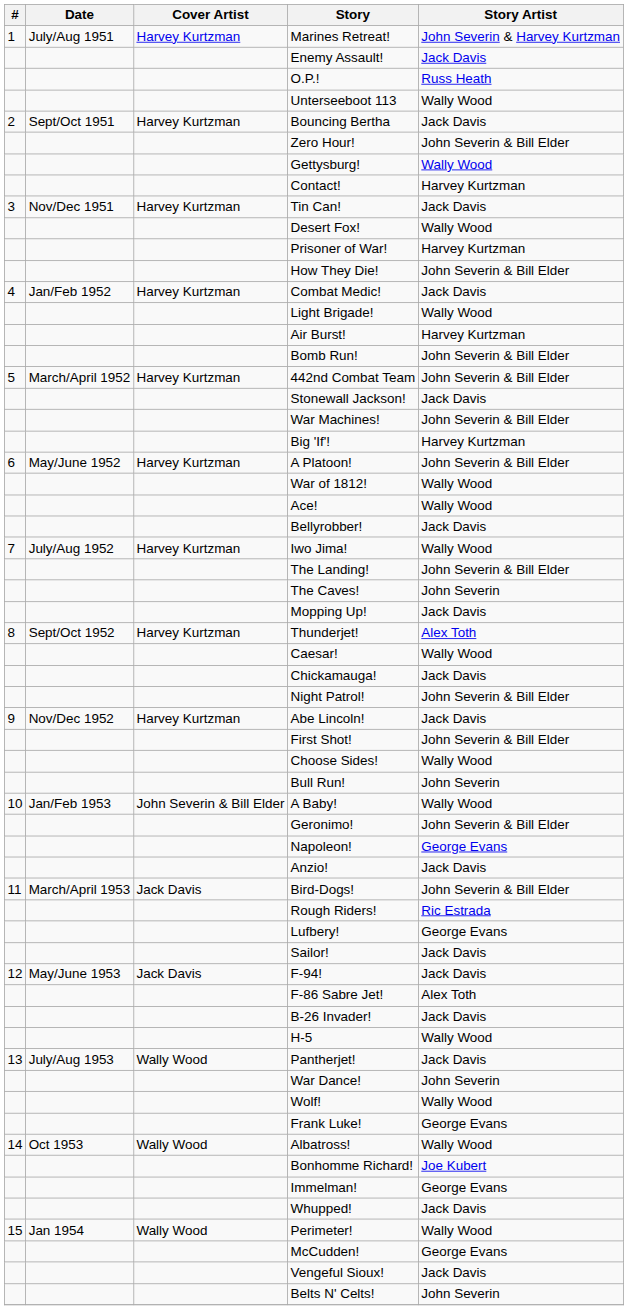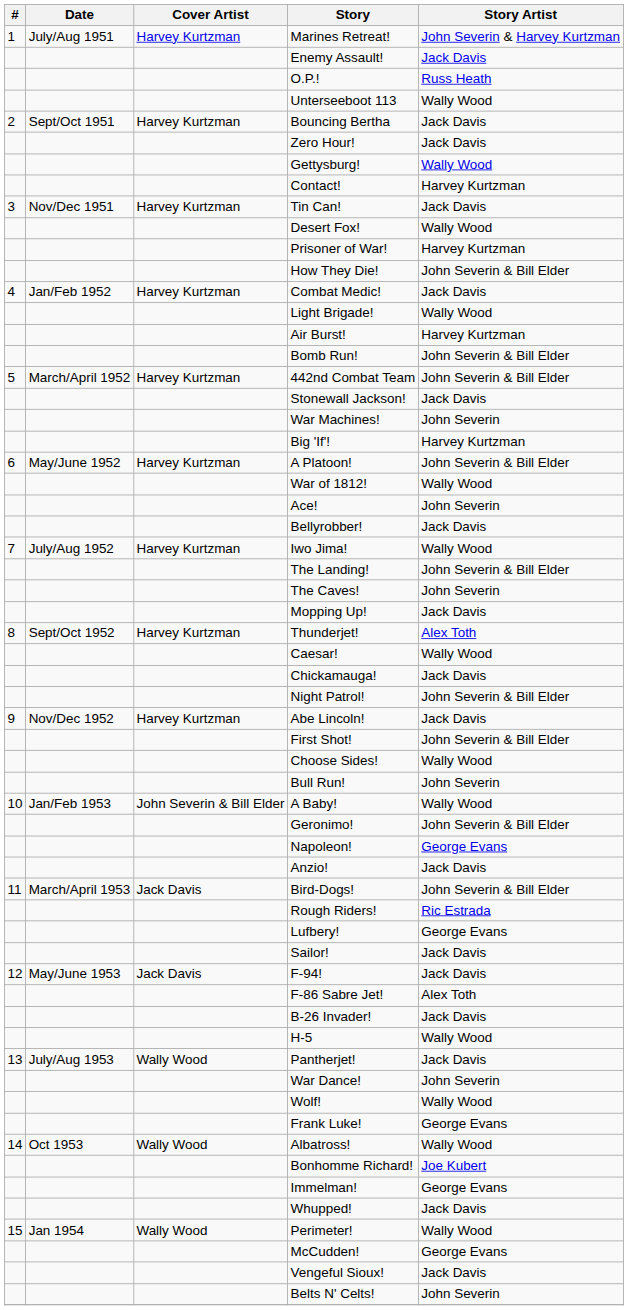 <table class="wikitable">
 <tr>
 <th>#</th>
 <th>Date</th>
 <th>Cover Artist</th>
 <th>Story</th>
 <th>Story Artist</th>
 </tr>
 <tr>
 <td>1</td>
 <td>July/Aug 1951</td>
 <td><a href='#'>Harvey Kurtzman</a></td>
 <td>Marines Retreat!</td>
 <td><a href='#'>John Severin</a> & <a href='#'>Harvey Kurtzman</a></td>
 </tr>
 <tr>
 <td></td>
 <td></td>
 <td></td>
 <td>Enemy Assault!</td>
 <td><a href='#'>Jack Davis</a></td>
 </tr>
 <tr>
 <td></td>
 <td></td>
 <td></td>
 <td>O.P.!</td>
 <td><a href='#'>Russ Heath</a></td>
 </tr>
 <tr>
 <td></td>
 <td></td>
 <td></td>
 <td>Unterseeboot 113</td>
 <td>Wally Wood</td>
 </tr>
 <tr>
 <td>2</td>
 <td>Sept/Oct 1951</td>
 <td>Harvey Kurtzman</td>
 <td>Bouncing Bertha</td>
 <td>Jack Davis</td>
 </tr>
 <tr>
 <td></td>
 <td></td>
 <td></td>
 <td>Zero Hour!</td>
-<td>John Severin & Bill Elder</td>
+<td>Jack Davis</td>
 </tr>
 <tr>
 <td></td>
 <td></td>
 <td></td>
 <td>Gettysburg!</td>
 <td><a href='#'>Wally Wood</a></td>
 </tr>
 <tr>
 <td></td>
 <td></td>
 <td></td>
 <td>Contact!</td>
 <td>Harvey Kurtzman</td>
 </tr>
 <tr>
 <td>3</td>
 <td>Nov/Dec 1951</td>
 <td>Harvey Kurtzman</td>
 <td>Tin Can!</td>
 <td>Jack Davis</td>
 </tr>
 <tr>
 <td></td>
 <td></td>
 <td></td>
 <td>Desert Fox!</td>
 <td>Wally Wood</td>
 </tr>
 <tr>
 <td></td>
 <td></td>
 <td></td>
 <td>Prisoner of War!</td>
 <td>Harvey Kurtzman</td>
 </tr>
 <tr>
 <td></td>
 <td></td>
 <td></td>
 <td>How They Die!</td>
 <td>John Severin & Bill Elder</td>
 </tr>
 <tr>
 <td>4</td>
 <td>Jan/Feb 1952</td>
 <td>Harvey Kurtzman</td>
 <td>Combat Medic!</td>
 <td>Jack Davis</td>
 </tr>
 <tr>
 <td></td>
 <td></td>
 <td></td>
 <td>Light Brigade!</td>
 <td>Wally Wood</td>
 </tr>
 <tr>
 <td></td>
 <td></td>
 <td></td>
 <td>Air Burst!</td>
 <td>Harvey Kurtzman</td>
 </tr>
 <tr>
 <td></td>
 <td></td>
 <td></td>
 <td>Bomb Run!</td>
 <td>John Severin & Bill Elder</td>
 </tr>
 <tr>
 <td>5</td>
 <td>March/April 1952</td>
 <td>Harvey Kurtzman</td>
 <td>442nd Combat Team</td>
 <td>John Severin & Bill Elder</td>
 </tr>
 <tr>
 <td></td>
 <td></td>
 <td></td>
 <td>Stonewall Jackson!</td>
 <td>Jack Davis</td>
 </tr>
 <tr>
 <td></td>
 <td></td>
 <td></td>
 <td>War Machines!</td>
-<td>John Severin & Bill Elder</td>
+<td>John Severin</td>
 </tr>
 <tr>
 <td></td>
 <td></td>
 <td></td>
 <td>Big 'If'!</td>
 <td>Harvey Kurtzman</td>
 </tr>
 <tr>
 <td>6</td>
 <td>May/June 1952</td>
 <td>Harvey Kurtzman</td>
 <td>A Platoon!</td>
 <td>John Severin & Bill Elder</td>
 </tr>
 <tr>
 <td></td>
 <td></td>
 <td></td>
 <td>War of 1812!</td>
 <td>Wally Wood</td>
 </tr>
 <tr>
 <td></td>
 <td></td>
 <td></td>
 <td>Ace!</td>
-<td>Wally Wood</td>
+<td>John Severin</td>
 </tr>
 <tr>
 <td></td>
 <td></td>
 <td></td>
 <td>Bellyrobber!</td>
 <td>Jack Davis</td>
 </tr>
 <tr>
 <td>7</td>
 <td>July/Aug 1952</td>
 <td>Harvey Kurtzman</td>
 <td>Iwo Jima!</td>
 <td>Wally Wood</td>
 </tr>
 <tr>
 <td></td>
 <td></td>
 <td></td>
 <td>The Landing!</td>
 <td>John Severin & Bill Elder</td>
 </tr>
 <tr>
 <td></td>
 <td></td>
 <td></td>
 <td>The Caves!</td>
 <td>John Severin</td>
 </tr>
 <tr>
 <td></td>
 <td></td>
 <td></td>
 <td>Mopping Up!</td>
 <td>Jack Davis</td>
 </tr>
 <tr>
 <td>8</td>
 <td>Sept/Oct 1952</td>
 <td>Harvey Kurtzman</td>
 <td>Thunderjet!</td>
 <td><a href='#'>Alex Toth</a></td>
 </tr>
 <tr>
 <td></td>
 <td></td>
 <td></td>
 <td>Caesar!</td>
 <td>Wally Wood</td>
 </tr>
 <tr>
 <td></td>
 <td></td>
 <td></td>
 <td>Chickamauga!</td>
 <td>Jack Davis</td>
 </tr>
 <tr>
 <td></td>
 <td></td>
 <td></td>
 <td>Night Patrol!</td>
 <td>John Severin & Bill Elder</td>
 </tr>
 <tr>
 <td>9</td>
 <td>Nov/Dec 1952</td>
 <td>Harvey Kurtzman</td>
 <td>Abe Lincoln!</td>
 <td>Jack Davis</td>
 </tr>
 <tr>
 <td></td>
 <td></td>
 <td></td>
 <td>First Shot!</td>
 <td>John Severin & Bill Elder</td>
 </tr>
 <tr>
 <td></td>
 <td></td>
 <td></td>
 <td>Choose Sides!</td>
 <td>Wally Wood</td>
 </tr>
 <tr>
 <td></td>
 <td></td>
 <td></td>
 <td>Bull Run!</td>
 <td>John Severin</td>
 </tr>
 <tr>
 <td>10</td>
 <td>Jan/Feb 1953</td>
 <td>John Severin & Bill Elder</td>
 <td>A Baby!</td>
 <td>Wally Wood</td>
 </tr>
 <tr>
 <td></td>
 <td></td>
 <td></td>
 <td>Geronimo!</td>
 <td>John Severin & Bill Elder</td>
 </tr>
 <tr>
 <td></td>
 <td></td>
 <td></td>
 <td>Napoleon!</td>
 <td><a href='#'>George Evans</a></td>
 </tr>
 <tr>
 <td></td>
 <td></td>
 <td></td>
 <td>Anzio!</td>
 <td>Jack Davis</td>
 </tr>
 <tr>
 <td>11</td>
 <td>March/April 1953</td>
 <td>Jack Davis</td>
 <td>Bird-Dogs!</td>
 <td>John Severin & Bill Elder</td>
 </tr>
 <tr>
 <td></td>
 <td></td>
 <td></td>
 <td>Rough Riders!</td>
 <td><a href='#'>Ric Estrada</a></td>
 </tr>
 <tr>
 <td></td>
 <td></td>
 <td></td>
 <td>Lufbery!</td>
 <td>George Evans</td>
 </tr>
 <tr>
 <td></td>
 <td></td>
 <td></td>
 <td>Sailor!</td>
 <td>Jack Davis</td>
 </tr>
 <tr>
 <td>12</td>
 <td>May/June 1953</td>
 <td>Jack Davis</td>
 <td>F-94!</td>
 <td>Jack Davis</td>
 </tr>
 <tr>
 <td></td>
 <td></td>
 <td></td>
 <td>F-86 Sabre Jet!</td>
 <td>Alex Toth</td>
 </tr>
 <tr>
 <td></td>
 <td></td>
 <td></td>
 <td>B-26 Invader!</td>
 <td>Jack Davis</td>
 </tr>
 <tr>
 <td></td>
 <td></td>
 <td></td>
 <td>H-5</td>
 <td>Wally Wood</td>
 </tr>
 <tr>
 <td>13</td>
 <td>July/Aug 1953</td>
 <td>Wally Wood</td>
 <td>Pantherjet!</td>
 <td>Jack Davis</td>
 </tr>
 <tr>
 <td></td>
 <td></td>
 <td></td>
 <td>War Dance!</td>
 <td>John Severin</td>
 </tr>
 <tr>
 <td></td>
 <td></td>
 <td></td>
 <td>Wolf!</td>
 <td>Wally Wood</td>
 </tr>
 <tr>
 <td></td>
 <td></td>
 <td></td>
 <td>Frank Luke!</td>
 <td>George Evans</td>
 </tr>
 <tr>
 <td>14</td>
 <td>Oct 1953</td>
 <td>Wally Wood</td>
 <td>Albatross!</td>
 <td>Wally Wood</td>
 </tr>
 <tr>
 <td></td>
 <td></td>
 <td></td>
 <td>Bonhomme Richard!</td>
 <td><a href='#'>Joe Kubert</a></td>
 </tr>
 <tr>
 <td></td>
 <td></td>
 <td></td>
 <td>Immelman!</td>
 <td>George Evans</td>
 </tr>
 <tr>
 <td></td>
 <td></td>
 <td></td>
 <td>Whupped!</td>
 <td>Jack Davis</td>
 </tr>
 <tr>
 <td>15</td>
 <td>Jan 1954</td>
 <td>Wally Wood</td>
 <td>Perimeter!</td>
 <td>Wally Wood</td>
 </tr>
 <tr>
 <td></td>
 <td></td>
 <td></td>
 <td>McCudden!</td>
 <td>George Evans</td>
 </tr>
 <tr>
 <td></td>
 <td></td>
 <td></td>
 <td>Vengeful Sioux!</td>
 <td>Jack Davis</td>
 </tr>
 <tr>
 <td></td>
 <td></td>
 <td></td>
 <td>Belts N' Celts!</td>
 <td>John Severin</td>
 </tr>
 <tr>
 </tr>
 </table>
